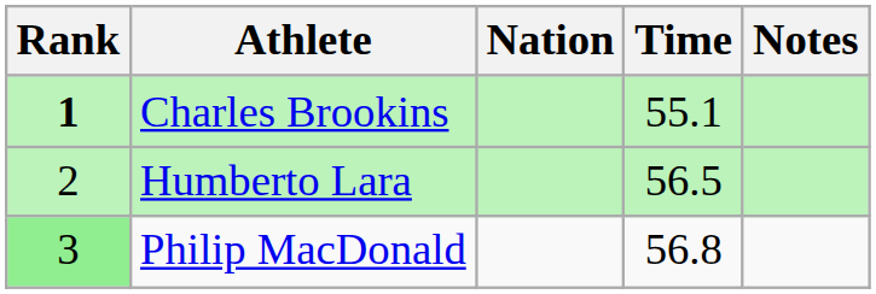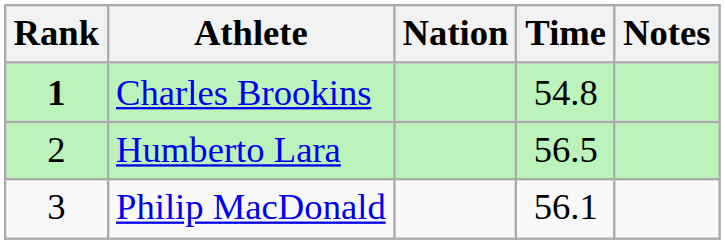 <table class="wikitable sortable" style="text-align:center">
 <tr>
 <th>Rank</th>
 <th>Athlete</th>
 <th>Nation</th>
 <th>Time</th>
 <th>Notes</th>
 </tr>
 <tr bgcolor=bbf3bb>
 <td><strong>1</strong></td>
 <td align=left><a href='#'>Charles Brookins</a></td>
 <td align=left></td>
-<td>55.1</td>
+<td>54.8</td>
 <td></td>
 </tr>
 <tr bgcolor=bbf3bb>
 <td>2</td>
 <td align=left><a href='#'>Humberto Lara</a></td>
 <td align=left></td>
 <td>56.5</td>
 <td></td>
 </tr>
 <tr>
-<td style="background: lightgreen;">3</td>
+<td>3</td>
 <td align=left><a href='#'>Philip MacDonald</a></td>
 <td align=left></td>
-<td>56.8</td>
+<td>56.1</td>
 <td></td>
 </tr>
 </table>
